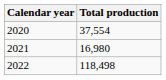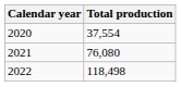 <table class="wikitable">
 <tr>
 <th>Calendar year</th>
 <th>Total production</th>
 </tr>
 <tr>
 <td>2020</td>
 <td>37,554</td>
 </tr>
 <tr>
 <td>2021</td>
-<td>16,980</td>
+<td>76,080</td>
 </tr>
 <tr>
 <td>2022</td>
 <td>118,498</td>
 </tr>
 </table>
